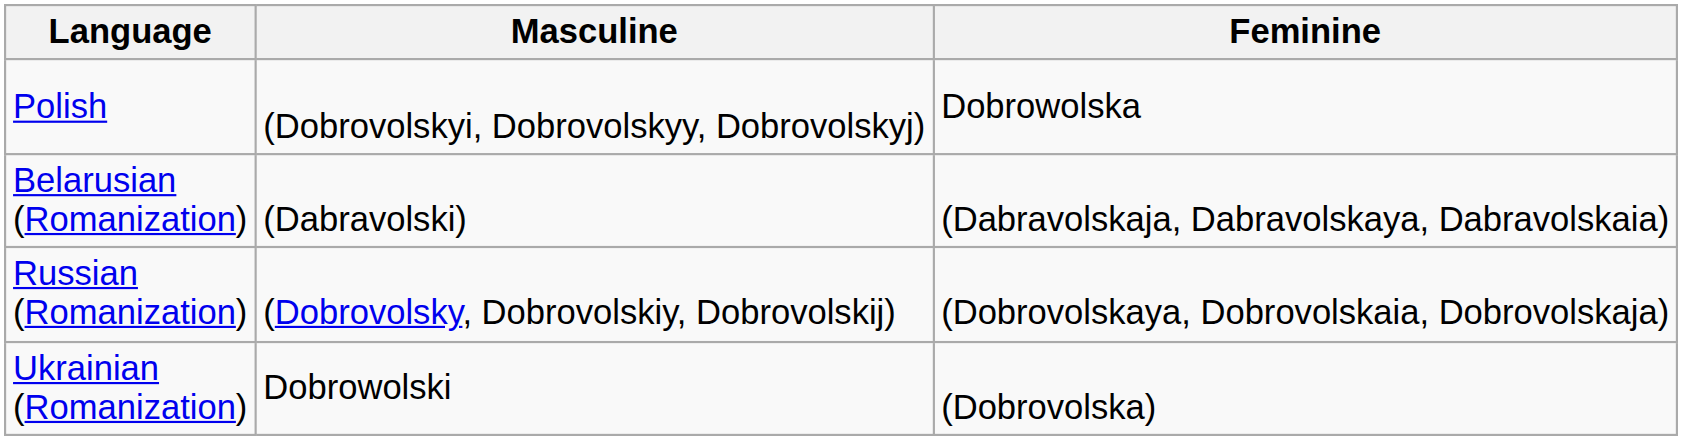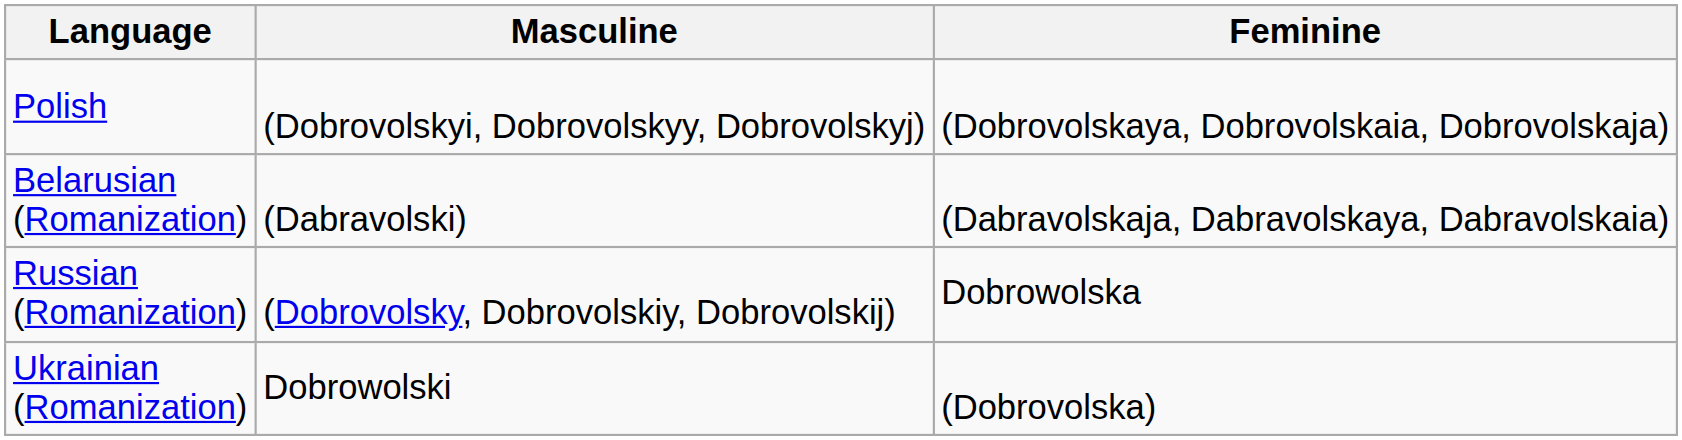 <table class="wikitable">
 <tr>
 <th>Language</th>
 <th>Masculine</th>
 <th>Feminine</th>
 </tr>
 <tr>
 <td><a href='#'>Polish</a></td>
 <td><br> (Dobrovolskyi, Dobrovolskyy, Dobrovolskyj)</td>
-<td>Dobrowolska</td>
+<td><br> (Dobrovolskaya, Dobrovolskaia, Dobrovolskaja)</td>
 </tr>
 <tr>
 <td><a href='#'>Belarusian</a> <br>(<a href='#'>Romanization</a>)</td>
 <td><br>(Dabravolski)</td>
 <td><br> (Dabravolskaja, Dabravolskaya, Dabravolskaia)</td>
 </tr>
 <tr>
 <td><a href='#'>Russian</a> <br>(<a href='#'>Romanization</a>)</td>
 <td><br> (<a href='#'>Dobrovolsky</a>, Dobrovolskiy, Dobrovolskij)</td>
-<td><br> (Dobrovolskaya, Dobrovolskaia, Dobrovolskaja)</td>
+<td>Dobrowolska</td>
 </tr>
 <tr>
 <td><a href='#'>Ukrainian</a> <br>(<a href='#'>Romanization</a>)</td>
 <td>Dobrowolski</td>
 <td><br> (Dobrovolska)</td>
 </tr>
 </table>
